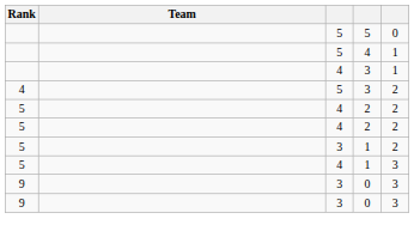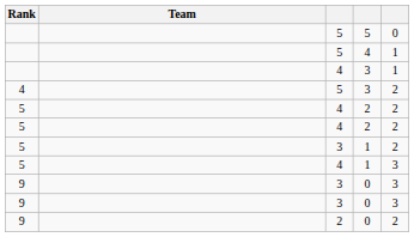 <table class="wikitable" style="text-align: center;">
 <tr>
 <th width=35>Rank</th>
 <th width=380>Team</th>
 <th width=30></th>
 <th width=30></th>
 <th width=30></th>
 </tr>
 <tr>
 <td></td>
 <td align=left></td>
 <td>5</td>
 <td>5</td>
 <td>0</td>
 </tr>
 <tr>
 <td></td>
 <td align=left></td>
 <td>5</td>
 <td>4</td>
 <td>1</td>
 </tr>
 <tr>
 <td></td>
 <td align=left></td>
 <td>4</td>
 <td>3</td>
 <td>1</td>
 </tr>
 <tr>
 <td>4</td>
 <td align=left></td>
 <td>5</td>
 <td>3</td>
 <td>2</td>
 </tr>
 <tr>
 <td>5</td>
 <td align=left></td>
 <td>4</td>
 <td>2</td>
 <td>2</td>
 </tr>
 <tr>
 <td>5</td>
 <td align=left></td>
 <td>4</td>
 <td>2</td>
 <td>2</td>
 </tr>
 <tr>
 <td>5</td>
 <td align=left></td>
 <td>3</td>
 <td>1</td>
 <td>2</td>
 </tr>
 <tr>
 <td>5</td>
 <td align=left></td>
 <td>4</td>
 <td>1</td>
 <td>3</td>
 </tr>
 <tr>
 <td>9</td>
 <td align=left></td>
 <td>3</td>
 <td>0</td>
 <td>3</td>
 </tr>
 <tr>
 <td>9</td>
 <td align=left></td>
 <td>3</td>
 <td>0</td>
 <td>3</td>
 </tr>
+<tr>
+<td>9</td>
+<td align=left></td>
+<td>2</td>
+<td>0</td>
+<td>2</td>
+</tr>
 </table>
